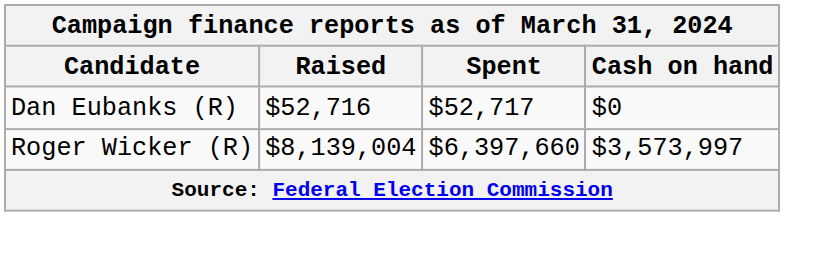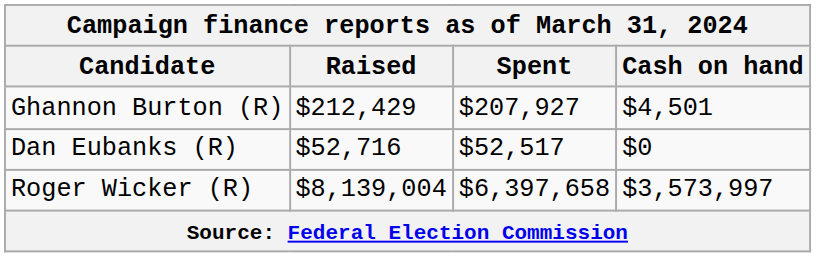 <table class="wikitable sortable">
 <tr>
 <th colspan=4>Campaign finance reports as of March 31, 2024</th>
 </tr>
 <tr style="text-align:center;">
 <th>Candidate</th>
 <th>Raised</th>
 <th>Spent</th>
 <th>Cash on hand</th>
 </tr>
 <tr>
+<td>Ghannon Burton (R)</td>
+<td>$212,429</td>
+<td>$207,927</td>
+<td>$4,501</td>
+</tr>
+<tr>
 <td>Dan Eubanks (R)</td>
 <td>$52,716</td>
-<td>$52,717</td>
+<td>$52,517</td>
 <td>$0</td>
 </tr>
 <tr>
 <td>Roger Wicker (R)</td>
 <td>$8,139,004</td>
-<td>$6,397,660</td>
+<td>$6,397,658</td>
 <td>$3,573,997</td>
 </tr>
 <tr>
 <th colspan="4"><small>Source: <a href='#'>Federal Election Commission</a></small></th>
 </tr>
 </table>
